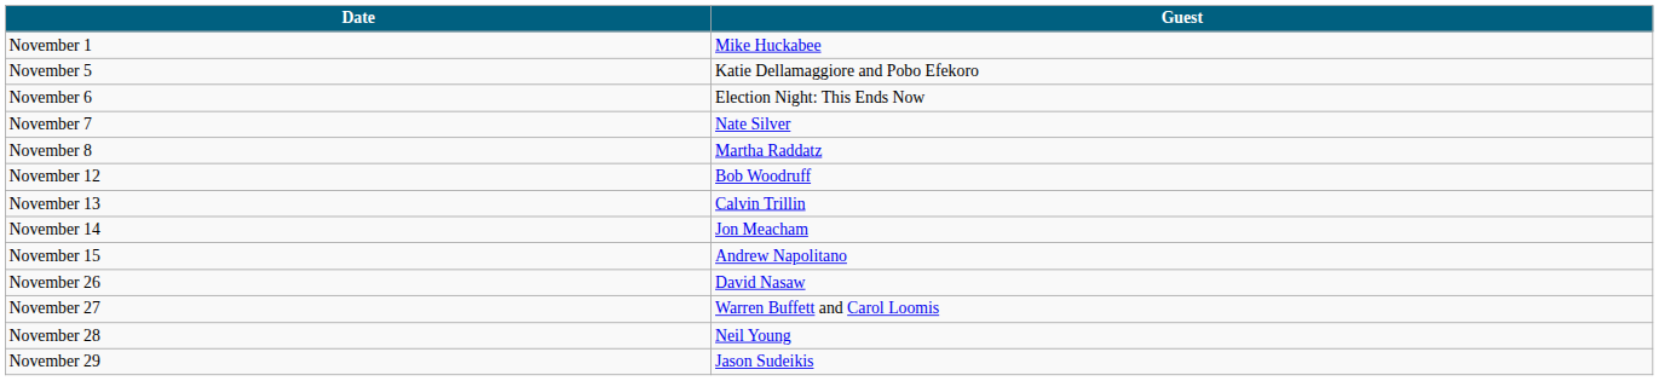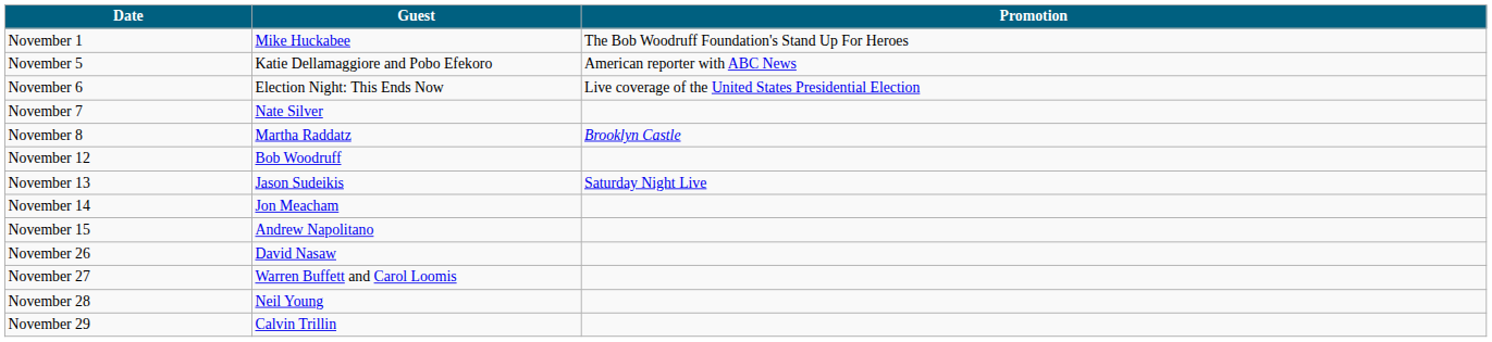 <table class="wikitable" width="100%">
 <tr bgcolor="#CCCCCC">
 <th width="15%" style="background:#006080; color:#FFFFFF">Date</th>
 <th width="20%" style="background:#006080; color:#FFFFFF">Guest</th>
+<th width="55%" style="background:#006080; color:#FFFFFF">Promotion</th>
 </tr>
 <tr>
 <td>November 1</td>
 <td><a href='#'>Mike Huckabee</a></td>
+<td>The Bob Woodruff Foundation's Stand Up For Heroes</td>
 </tr>
 <tr>
 <td>November 5</td>
 <td>Katie Dellamaggiore and Pobo Efekoro</td>
+<td>American reporter with <a href='#'>ABC News</a></td>
 </tr>
 <tr>
 <td>November 6</td>
 <td>Election Night: This Ends Now</td>
+<td>Live coverage of the <a href='#'>United States Presidential Election</a></td>
 </tr>
 <tr>
 <td>November 7</td>
 <td><a href='#'>Nate Silver</a></td>
+<td></td>
 </tr>
 <tr>
 <td>November 8</td>
 <td><a href='#'>Martha Raddatz</a></td>
+<td><em><a href='#'>Brooklyn Castle</a></em></td>
 </tr>
 <tr>
 <td>November 12</td>
 <td><a href='#'>Bob Woodruff</a></td>
+<td></td>
 </tr>
 <tr>
 <td>November 13</td>
-<td><a href='#'>Calvin Trillin</a></td>
+<td><a href='#'>Jason Sudeikis</a></td>
+<td><a href='#'>Saturday Night Live</a></td>
 </tr>
 <tr>
 <td>November 14</td>
 <td><a href='#'>Jon Meacham</a></td>
+<td></td>
 </tr>
 <tr>
 <td>November 15</td>
 <td><a href='#'>Andrew Napolitano</a></td>
+<td></td>
 </tr>
 <tr>
 <td>November 26</td>
 <td><a href='#'>David Nasaw</a></td>
+<td></td>
 </tr>
 <tr>
 <td>November 27</td>
 <td><a href='#'>Warren Buffett</a> and <a href='#'>Carol Loomis</a></td>
+<td></td>
 </tr>
 <tr>
 <td>November 28</td>
 <td><a href='#'>Neil Young</a></td>
+<td></td>
 </tr>
 <tr>
 <td>November 29</td>
-<td><a href='#'>Jason Sudeikis</a></td>
+<td><a href='#'>Calvin Trillin</a></td>
+<td></td>
 </tr>
 </table>
